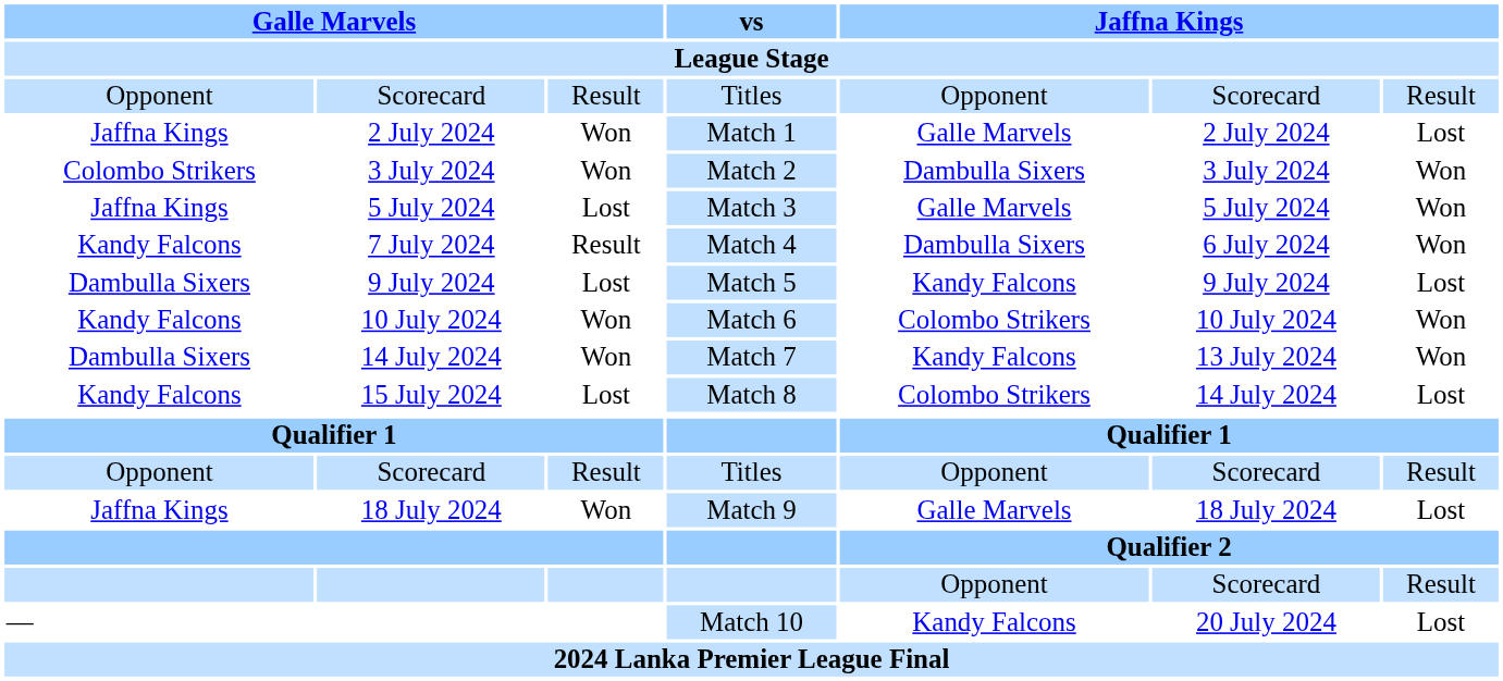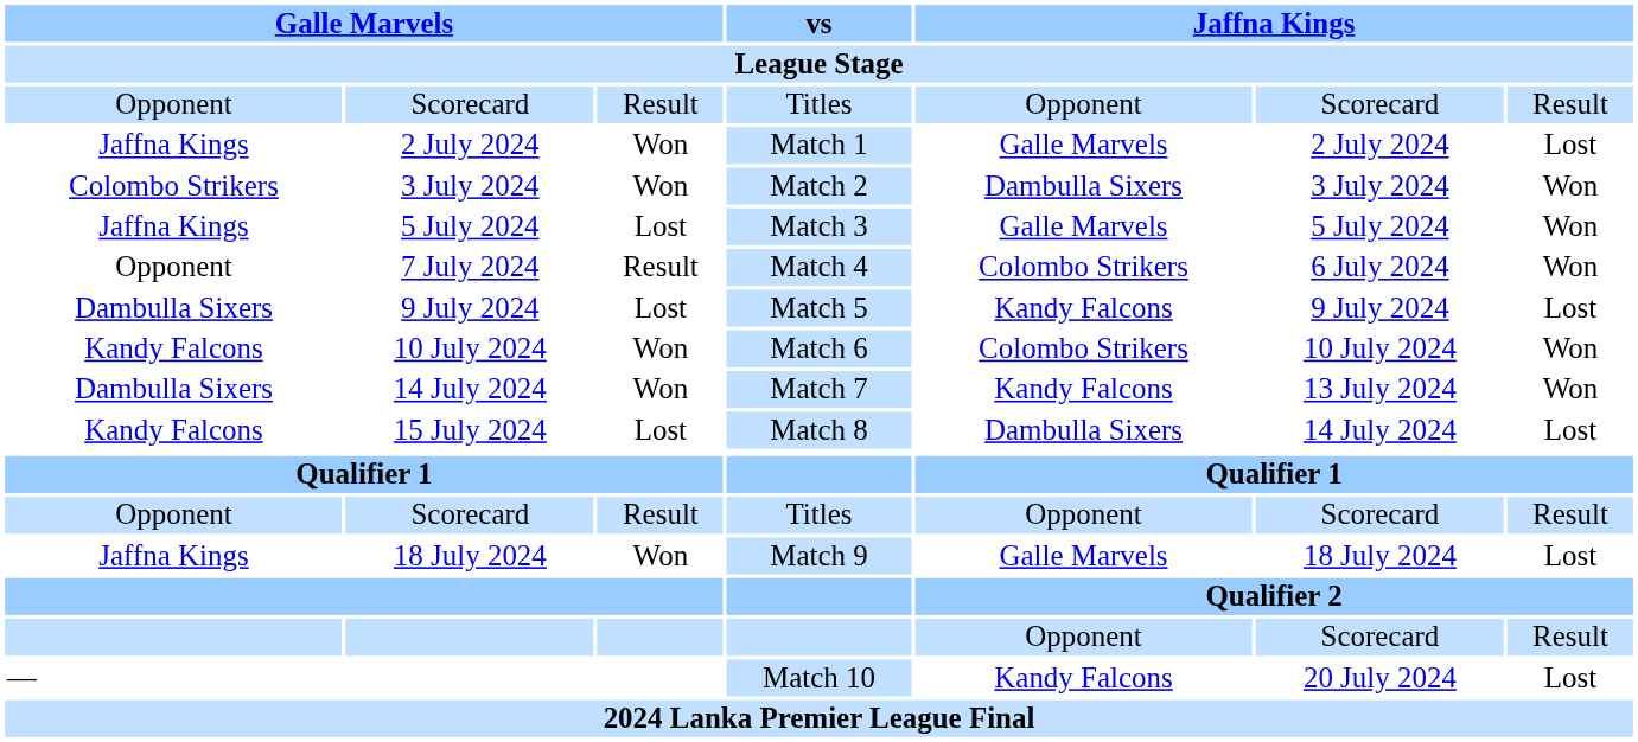 <table style="width:100%;text-align:center">
 <tr style="vertical-align:top;background:#99CCFF">
 <th colspan="3"><a href='#'>Galle Marvels</a></th>
 <th>vs</th>
 <th colspan="3"><a href='#'>Jaffna Kings</a></th>
 </tr>
 <tr style="vertical-align:top;background:#C1E0FF">
 <th colspan="7">League Stage</th>
 </tr>
 <tr style="vertical-align:top;background:#C1E0FF">
 <td>Opponent</td>
 <td>Scorecard</td>
 <td>Result</td>
 <td>Titles</td>
 <td>Opponent</td>
 <td>Scorecard</td>
 <td>Result</td>
 </tr>
 <tr>
 <td><a href='#'>Jaffna Kings</a></td>
 <td><a href='#'>2 July 2024</a></td>
 <td>Won</td>
 <td style="background:#C1E0FF">Match 1</td>
 <td><a href='#'>Galle Marvels</a></td>
 <td><a href='#'>2 July 2024</a></td>
 <td>Lost</td>
 </tr>
 <tr>
 <td><a href='#'>Colombo Strikers</a></td>
 <td><a href='#'>3 July 2024</a></td>
 <td>Won</td>
 <td style="background:#C1E0FF">Match 2</td>
 <td><a href='#'>Dambulla Sixers</a></td>
 <td><a href='#'>3 July 2024</a></td>
 <td>Won</td>
 </tr>
 <tr>
 <td><a href='#'>Jaffna Kings</a></td>
 <td><a href='#'>5 July 2024</a></td>
 <td>Lost</td>
 <td style="background:#C1E0FF">Match 3</td>
 <td><a href='#'>Galle Marvels</a></td>
 <td><a href='#'>5 July 2024</a></td>
 <td>Won</td>
 </tr>
 <tr>
-<td><a href='#'>Kandy Falcons</a></td>
+<td>Opponent</td>
 <td><a href='#'>7 July 2024</a></td>
 <td>Result</td>
 <td style="background:#C1E0FF">Match 4</td>
-<td><a href='#'>Dambulla Sixers</a></td>
+<td><a href='#'>Colombo Strikers</a></td>
 <td><a href='#'>6 July 2024</a></td>
 <td>Won</td>
 </tr>
 <tr>
 <td><a href='#'>Dambulla Sixers</a></td>
 <td><a href='#'>9 July 2024</a></td>
 <td>Lost</td>
 <td style="background:#C1E0FF">Match 5</td>
 <td><a href='#'>Kandy Falcons</a></td>
 <td><a href='#'>9 July 2024</a></td>
 <td>Lost</td>
 </tr>
 <tr>
 <td><a href='#'>Kandy Falcons</a></td>
 <td><a href='#'>10 July 2024</a></td>
 <td>Won</td>
 <td style="background:#C1E0FF">Match 6</td>
 <td><a href='#'>Colombo Strikers</a></td>
 <td><a href='#'>10 July 2024</a></td>
 <td>Won</td>
 </tr>
 <tr>
 <td><a href='#'>Dambulla Sixers</a></td>
 <td><a href='#'>14 July 2024</a></td>
 <td>Won</td>
 <td style="background:#C1E0FF">Match 7</td>
 <td><a href='#'>Kandy Falcons</a></td>
 <td><a href='#'>13 July 2024</a></td>
 <td>Won</td>
 </tr>
 <tr>
 <td><a href='#'>Kandy Falcons</a></td>
 <td><a href='#'>15 July 2024</a></td>
 <td>Lost</td>
 <td style="background:#C1E0FF">Match 8</td>
-<td><a href='#'>Colombo Strikers</a></td>
+<td><a href='#'>Dambulla Sixers</a></td>
 <td><a href='#'>14 July 2024</a></td>
 <td>Lost</td>
 </tr>
 <tr>
 </tr>
 <tr style="vertical-align:top;background:#99CCFF">
 <th colspan="3">Qualifier 1</th>
 <th></th>
 <th colspan="3">Qualifier 1</th>
 </tr>
 <tr style="vertical-align:top;background:#C1E0FF">
 <td>Opponent</td>
 <td>Scorecard</td>
 <td>Result</td>
 <td>Titles</td>
 <td>Opponent</td>
 <td>Scorecard</td>
 <td>Result</td>
 </tr>
 <tr>
 <td><a href='#'>Jaffna Kings</a></td>
 <td><a href='#'>18 July 2024</a></td>
 <td>Won</td>
 <td style="background:#C1E0FF">Match 9</td>
 <td><a href='#'>Galle Marvels</a></td>
 <td><a href='#'>18 July 2024</a></td>
 <td>Lost</td>
 </tr>
 <tr style="vertical-align:top;background:#99CCFF">
 <th colspan="3"></th>
 <th></th>
 <th colspan="3">Qualifier 2</th>
 </tr>
 <tr style="vertical-align:top;background:#C1E0FF">
 <td></td>
 <td></td>
 <td></td>
 <td></td>
 <td>Opponent</td>
 <td>Scorecard</td>
 <td>Result</td>
 </tr>
 <tr>
 <td style="text-align:left" colspan=3 >—</td>
 <td style="background:#C1E0FF">Match 10</td>
 <td><a href='#'>Kandy Falcons</a></td>
 <td><a href='#'>20 July 2024</a></td>
 <td>Lost</td>
 </tr>
 <tr style="vertical-align:top;background:#C1E0FF">
 <th colspan="7">2024 Lanka Premier League Final</th>
 </tr>
 </table>
